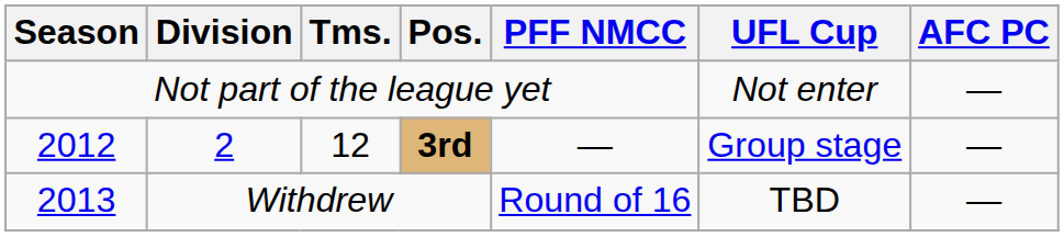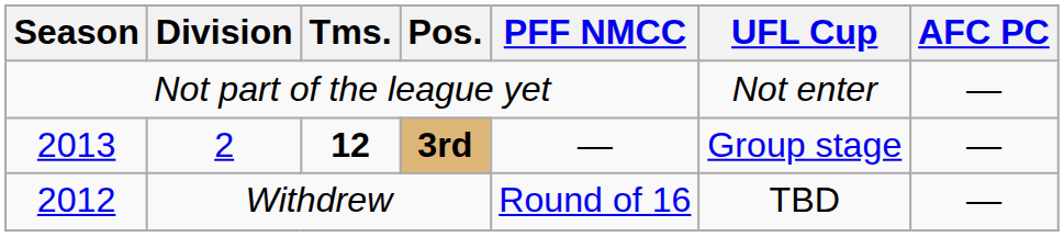 <table class="wikitable">
 <tr>
 <th>Season</th>
 <th>Division</th>
 <th>Tms.</th>
 <th>Pos.</th>
 <th><a href='#'>PFF NMCC</a></th>
 <th><a href='#'>UFL Cup</a></th>
 <th><a href='#'>AFC PC</a></th>
 </tr>
 <tr>
 <td colspan=5 align=center><em>Not part of the league yet</em></td>
 <td align=center><em>Not enter</em></td>
 <td align=center>—</td>
 </tr>
 <tr>
-<td align=center><a href='#'>2012</a></td>
+<td align=center><a href='#'>2013</a></td>
 <td align=center><a href='#'>2</a></td>
-<td align=center>12</td>
+<td align=center><strong>12</strong></td>
 <td align=center bgcolor=#deb678><strong>3rd</strong></td>
 <td align=center>—</td>
 <td align=center><a href='#'>Group stage</a></td>
 <td align=center>—</td>
 </tr>
 <tr>
-<td align=center><a href='#'>2013</a></td>
+<td align=center><a href='#'>2012</a></td>
 <td colspan=3 align=center><em>Withdrew</em></td>
 <td align=center><a href='#'>Round of 16</a></td>
 <td align=center>TBD</td>
 <td align=center>—</td>
 </tr>
 </table>
